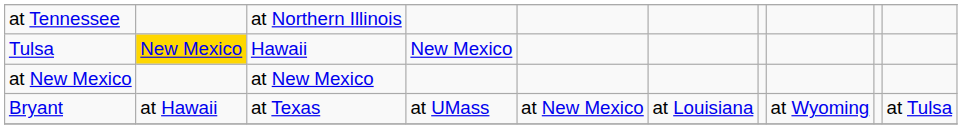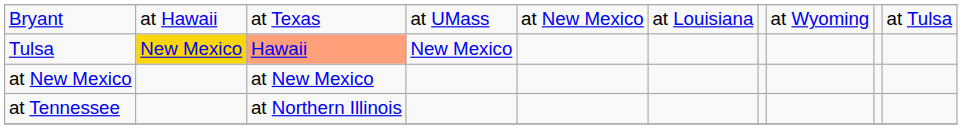 <table class="wikitable">
 <tr>
 </tr>
 <tr>
-<td>at <a href='#'>Tennessee</a></td>
+<td><a href='#'>Bryant</a></td>
+<td>at <a href='#'>Hawaii</a></td>
+<td>at <a href='#'>Texas</a></td>
+<td>at <a href='#'>UMass</a></td>
+<td>at <a href='#'>New Mexico</a></td>
+<td>at <a href='#'>Louisiana</a></td>
 <td></td>
-<td>at <a href='#'>Northern Illinois</a></td>
+<td>at <a href='#'>Wyoming</a></td>
 <td></td>
-<td></td>
-<td></td>
-<td></td>
-<td></td>
-<td></td>
-<td></td>
+<td>at <a href='#'>Tulsa</a></td>
 </tr>
 <tr>
 <td><a href='#'>Tulsa</a></td>
 <td style="background: gold;"><a href='#'>New Mexico</a></td>
-<td><a href='#'>Hawaii</a></td>
+<td style="background: lightsalmon;"><a href='#'>Hawaii</a></td>
 <td><a href='#'>New Mexico</a></td>
 <td></td>
 <td></td>
 <td></td>
 <td></td>
 <td></td>
 <td></td>
 </tr>
 <tr>
 <td>at <a href='#'>New Mexico</a></td>
 <td></td>
 <td>at <a href='#'>New Mexico</a></td>
 <td></td>
 <td></td>
 <td></td>
 <td></td>
 <td></td>
 <td></td>
 <td></td>
 </tr>
 <tr>
-<td><a href='#'>Bryant</a></td>
-<td>at <a href='#'>Hawaii</a></td>
-<td>at <a href='#'>Texas</a></td>
-<td>at <a href='#'>UMass</a></td>
-<td>at <a href='#'>New Mexico</a></td>
-<td>at <a href='#'>Louisiana</a></td>
+<td>at <a href='#'>Tennessee</a></td>
 <td></td>
-<td>at <a href='#'>Wyoming</a></td>
+<td>at <a href='#'>Northern Illinois</a></td>
 <td></td>
-<td>at <a href='#'>Tulsa</a></td>
+<td></td>
+<td></td>
+<td></td>
+<td></td>
+<td></td>
+<td></td>
 </tr>
 <tr>
 </tr>
 </table>
